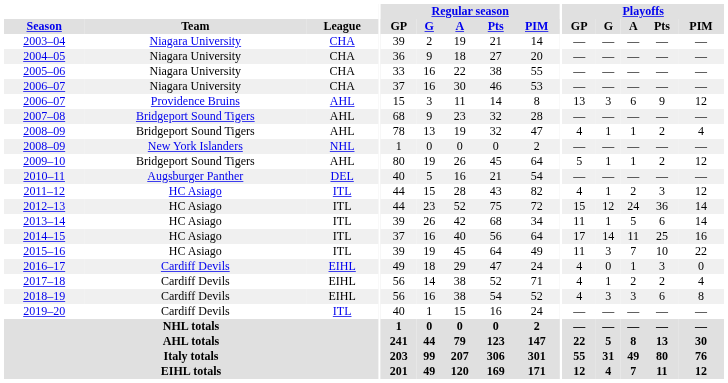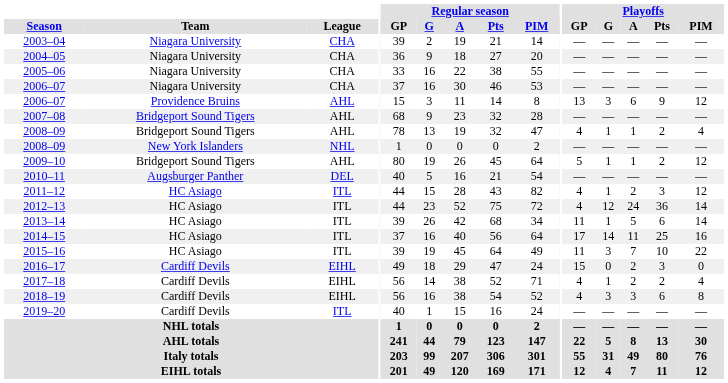 <table border="0" cellpadding="1" cellspacing="0" style="text-align:center; width:60em">
 <tr bgcolor="#e0e0e0">
 <th colspan="3" bgcolor="#ffffff"></th>
 <th rowspan="99" bgcolor="#ffffff"></th>
 <th colspan="5"><a href='#'>Regular season</a></th>
 <th rowspan="99" bgcolor="#ffffff"></th>
 <th colspan="5"><a href='#'>Playoffs</a></th>
 </tr>
 <tr bgcolor="#e0e0e0">
 <th><a href='#'>Season</a></th>
 <th>Team</th>
 <th>League</th>
 <th>GP</th>
 <th><a href='#'>G</a></th>
 <th><a href='#'>A</a></th>
 <th><a href='#'>Pts</a></th>
 <th><a href='#'>PIM</a></th>
 <th>GP</th>
 <th>G</th>
 <th>A</th>
 <th>Pts</th>
 <th>PIM</th>
 </tr>
 <tr ALIGN="center">
 <td><a href='#'>2003–04</a></td>
 <td><a href='#'>Niagara University</a></td>
 <td><a href='#'>CHA</a></td>
 <td>39</td>
 <td>2</td>
 <td>19</td>
 <td>21</td>
 <td>14</td>
 <td>—</td>
 <td>—</td>
 <td>—</td>
 <td>—</td>
 <td>—</td>
 </tr>
 <tr ALIGN="center" bgcolor="#f0f0f0">
 <td><a href='#'>2004–05</a></td>
 <td>Niagara University</td>
 <td>CHA</td>
 <td>36</td>
 <td>9</td>
 <td>18</td>
 <td>27</td>
 <td>20</td>
 <td>—</td>
 <td>—</td>
 <td>—</td>
 <td>—</td>
 <td>—</td>
 </tr>
 <tr ALIGN="center">
 <td><a href='#'>2005–06</a></td>
 <td>Niagara University</td>
 <td>CHA</td>
 <td>33</td>
 <td>16</td>
 <td>22</td>
 <td>38</td>
 <td>55</td>
 <td>—</td>
 <td>—</td>
 <td>—</td>
 <td>—</td>
 <td>—</td>
 </tr>
 <tr ALIGN="center"  bgcolor="#f0f0f0">
 <td><a href='#'>2006–07</a></td>
 <td>Niagara University</td>
 <td>CHA</td>
 <td>37</td>
 <td>16</td>
 <td>30</td>
 <td>46</td>
 <td>53</td>
 <td>—</td>
 <td>—</td>
 <td>—</td>
 <td>—</td>
 <td>—</td>
 </tr>
 <tr ALIGN="center">
 <td><a href='#'>2006–07</a></td>
 <td><a href='#'>Providence Bruins</a></td>
 <td><a href='#'>AHL</a></td>
 <td>15</td>
 <td>3</td>
 <td>11</td>
 <td>14</td>
 <td>8</td>
 <td>13</td>
 <td>3</td>
 <td>6</td>
 <td>9</td>
 <td>12</td>
 </tr>
 <tr ALIGN="center"  bgcolor="#f0f0f0">
 <td><a href='#'>2007–08</a></td>
 <td><a href='#'>Bridgeport Sound Tigers</a></td>
 <td>AHL</td>
 <td>68</td>
 <td>9</td>
 <td>23</td>
 <td>32</td>
 <td>28</td>
 <td>—</td>
 <td>—</td>
 <td>—</td>
 <td>—</td>
 <td>—</td>
 </tr>
 <tr ALIGN="center">
 <td><a href='#'>2008–09</a></td>
 <td>Bridgeport Sound Tigers</td>
 <td>AHL</td>
 <td>78</td>
 <td>13</td>
 <td>19</td>
 <td>32</td>
 <td>47</td>
 <td>4</td>
 <td>1</td>
 <td>1</td>
 <td>2</td>
 <td>4</td>
 </tr>
 <tr ALIGN="center"  bgcolor="#f0f0f0">
 <td><a href='#'>2008–09</a></td>
 <td><a href='#'>New York Islanders</a></td>
 <td><a href='#'>NHL</a></td>
 <td>1</td>
 <td>0</td>
 <td>0</td>
 <td>0</td>
 <td>2</td>
 <td>—</td>
 <td>—</td>
 <td>—</td>
 <td>—</td>
 <td>—</td>
 </tr>
 <tr ALIGN="center">
 <td><a href='#'>2009–10</a></td>
 <td>Bridgeport Sound Tigers</td>
 <td>AHL</td>
 <td>80</td>
 <td>19</td>
 <td>26</td>
 <td>45</td>
 <td>64</td>
 <td>5</td>
 <td>1</td>
 <td>1</td>
 <td>2</td>
 <td>12</td>
 </tr>
 <tr ALIGN="center"  bgcolor="#f0f0f0">
 <td><a href='#'>2010–11</a></td>
 <td><a href='#'>Augsburger Panther</a></td>
 <td><a href='#'>DEL</a></td>
 <td>40</td>
 <td>5</td>
 <td>16</td>
 <td>21</td>
 <td>54</td>
 <td>—</td>
 <td>—</td>
 <td>—</td>
 <td>—</td>
 <td>—</td>
 </tr>
 <tr ALIGN="center">
 <td><a href='#'>2011–12</a></td>
 <td><a href='#'>HC Asiago</a></td>
 <td><a href='#'>ITL</a></td>
 <td>44</td>
 <td>15</td>
 <td>28</td>
 <td>43</td>
 <td>82</td>
 <td>4</td>
 <td>1</td>
 <td>2</td>
 <td>3</td>
 <td>12</td>
 </tr>
 <tr ALIGN="center"  bgcolor="#f0f0f0">
 <td><a href='#'>2012–13</a></td>
 <td>HC Asiago</td>
 <td>ITL</td>
 <td>44</td>
 <td>23</td>
 <td>52</td>
 <td>75</td>
 <td>72</td>
-<td>15</td>
+<td>4</td>
 <td>12</td>
 <td>24</td>
 <td>36</td>
 <td>14</td>
 </tr>
 <tr ALIGN="center">
 <td><a href='#'>2013–14</a></td>
 <td>HC Asiago</td>
 <td>ITL</td>
 <td>39</td>
 <td>26</td>
 <td>42</td>
 <td>68</td>
 <td>34</td>
 <td>11</td>
 <td>1</td>
 <td>5</td>
 <td>6</td>
 <td>14</td>
 </tr>
 <tr ALIGN="center" bgcolor="#f0f0f0">
 <td><a href='#'>2014–15</a></td>
 <td>HC Asiago</td>
 <td>ITL</td>
 <td>37</td>
 <td>16</td>
 <td>40</td>
 <td>56</td>
 <td>64</td>
 <td>17</td>
 <td>14</td>
 <td>11</td>
 <td>25</td>
 <td>16</td>
 </tr>
 <tr ALIGN="center">
 <td><a href='#'>2015–16</a></td>
 <td>HC Asiago</td>
 <td>ITL</td>
 <td>39</td>
 <td>19</td>
 <td>45</td>
 <td>64</td>
 <td>49</td>
 <td>11</td>
 <td>3</td>
 <td>7</td>
 <td>10</td>
 <td>22</td>
 </tr>
 <tr ALIGN="center" bgcolor="#f0f0f0">
 <td><a href='#'>2016–17</a></td>
 <td><a href='#'>Cardiff Devils</a></td>
 <td><a href='#'>EIHL</a></td>
 <td>49</td>
 <td>18</td>
 <td>29</td>
 <td>47</td>
 <td>24</td>
-<td>4</td>
+<td>15</td>
 <td>0</td>
-<td>1</td>
+<td>2</td>
 <td>3</td>
 <td>0</td>
 </tr>
 <tr ALIGN="center">
 <td><a href='#'>2017–18</a></td>
 <td>Cardiff Devils</td>
 <td>EIHL</td>
 <td>56</td>
 <td>14</td>
 <td>38</td>
 <td>52</td>
 <td>71</td>
 <td>4</td>
 <td>1</td>
 <td>2</td>
 <td>2</td>
 <td>4</td>
 </tr>
 <tr ALIGN="center" bgcolor="#f0f0f0">
 <td><a href='#'>2018–19</a></td>
 <td>Cardiff Devils</td>
 <td>EIHL</td>
 <td>56</td>
 <td>16</td>
 <td>38</td>
 <td>54</td>
 <td>52</td>
 <td>4</td>
 <td>3</td>
 <td>3</td>
 <td>6</td>
 <td>8</td>
 </tr>
 <tr ALIGN="center">
 <td><a href='#'>2019–20</a></td>
 <td>Cardiff Devils</td>
 <td><a href='#'>ITL</a></td>
 <td>40</td>
 <td>1</td>
 <td>15</td>
 <td>16</td>
 <td>24</td>
 <td>—</td>
 <td>—</td>
 <td>—</td>
 <td>—</td>
 <td>—</td>
 </tr>
 <tr bgcolor="#e0e0e0">
 <th colspan="3">NHL totals</th>
 <th>1</th>
 <th>0</th>
 <th>0</th>
 <th>0</th>
 <th>2</th>
 <th>—</th>
 <th>—</th>
 <th>—</th>
 <th>—</th>
 <th>—</th>
 </tr>
 <tr bgcolor="#e0e0e0">
 <th colspan="3">AHL totals</th>
 <th>241</th>
 <th>44</th>
 <th>79</th>
 <th>123</th>
 <th>147</th>
 <th>22</th>
 <th>5</th>
 <th>8</th>
 <th>13</th>
 <th>30</th>
 </tr>
 <tr bgcolor="#e0e0e0">
 <th colspan="3">Italy totals</th>
 <th>203</th>
 <th>99</th>
 <th>207</th>
 <th>306</th>
 <th>301</th>
 <th>55</th>
 <th>31</th>
 <th>49</th>
 <th>80</th>
 <th>76</th>
 </tr>
 <tr bgcolor="#e0e0e0">
 <th colspan="3">EIHL totals</th>
 <th>201</th>
 <th>49</th>
 <th>120</th>
 <th>169</th>
 <th>171</th>
 <th>12</th>
 <th>4</th>
 <th>7</th>
 <th>11</th>
 <th>12</th>
 </tr>
 </table>
